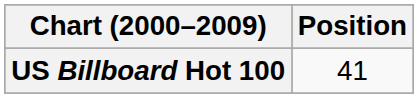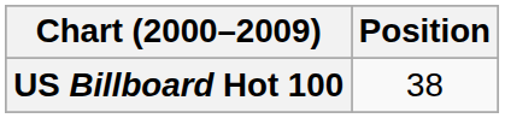 <table class="wikitable plainrowheaders" style="text-align:center">
 <tr>
 <th scope="col">Chart (2000–2009)</th>
 <th scope="col">Position</th>
 </tr>
 <tr>
 <th scope="row">US <em>Billboard</em> Hot 100</th>
-<td>41</td>
+<td>38</td>
 </tr>
 </table>
